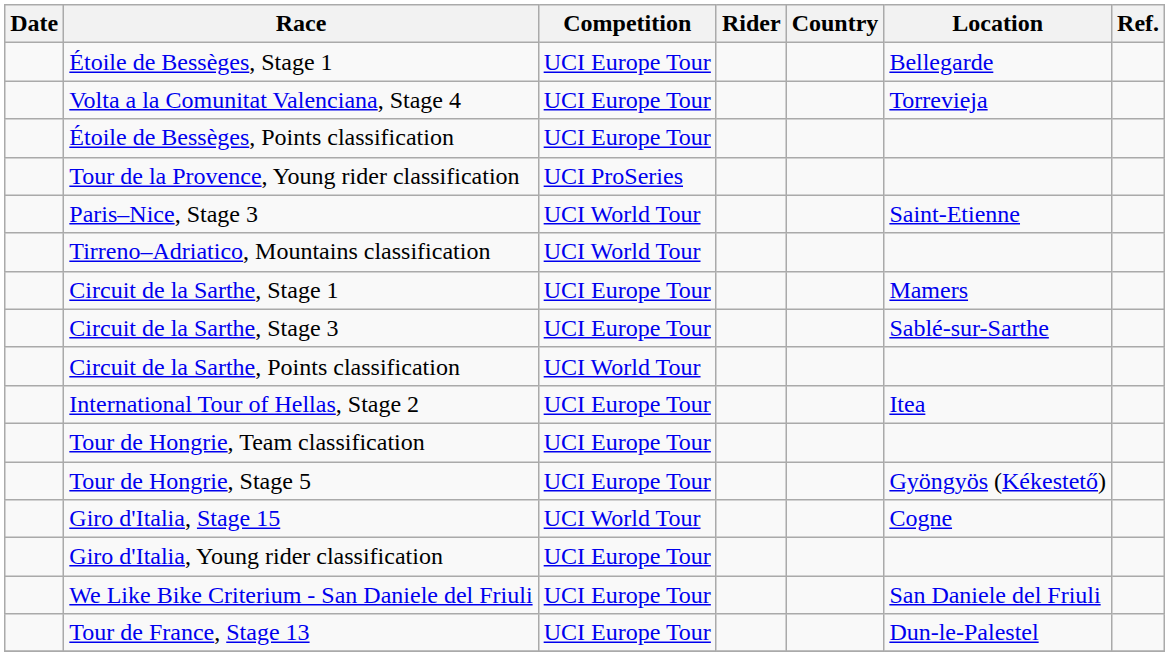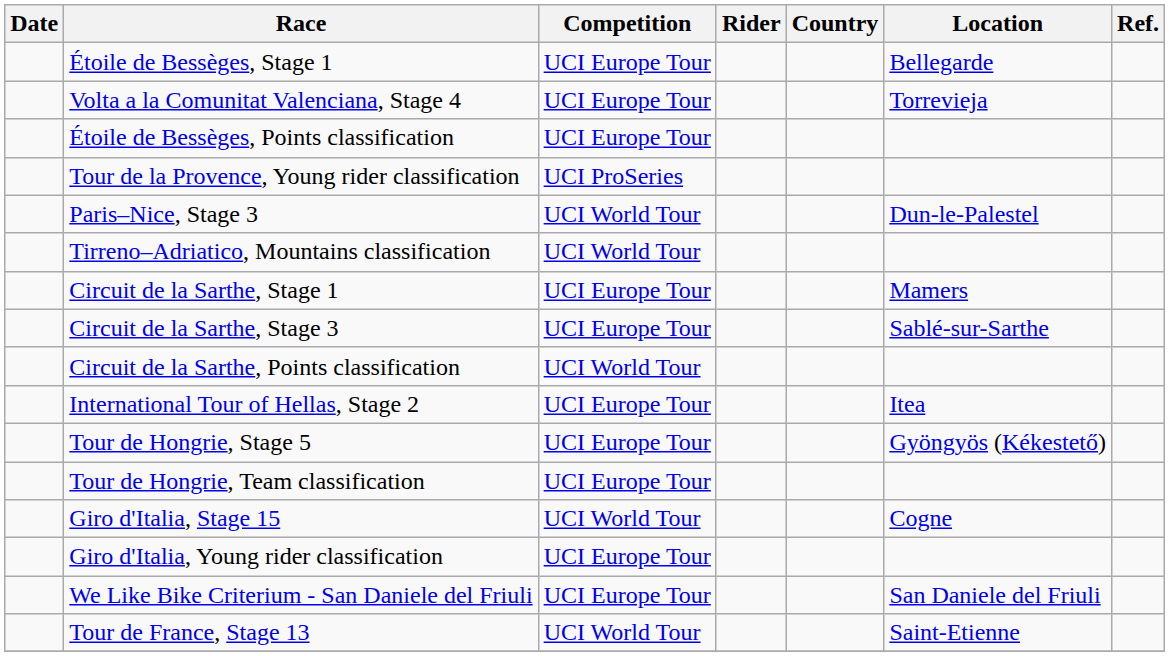 <table class="wikitable sortable">
 <tr>
 <th>Date</th>
 <th>Race</th>
 <th>Competition</th>
 <th>Rider</th>
 <th>Country</th>
 <th>Location</th>
 <th class="unsortable">Ref.</th>
 </tr>
 <tr>
 <td></td>
 <td><a href='#'>Étoile de Bessèges</a>, Stage 1</td>
 <td><a href='#'>UCI Europe Tour</a></td>
 <td></td>
 <td></td>
 <td><a href='#'>Bellegarde</a></td>
 <td align="center"></td>
 </tr>
 <tr>
 <td></td>
 <td><a href='#'>Volta a la Comunitat Valenciana</a>, Stage 4</td>
 <td><a href='#'>UCI Europe Tour</a></td>
 <td></td>
 <td></td>
 <td><a href='#'>Torrevieja</a></td>
 <td align="center"></td>
 </tr>
 <tr>
 <td></td>
 <td><a href='#'>Étoile de Bessèges</a>, Points classification</td>
 <td><a href='#'>UCI Europe Tour</a></td>
 <td></td>
 <td></td>
 <td></td>
 <td align="center"></td>
 </tr>
 <tr>
 <td></td>
 <td><a href='#'>Tour de la Provence</a>, Young rider classification</td>
 <td><a href='#'>UCI ProSeries</a></td>
 <td></td>
 <td></td>
 <td></td>
 <td align="center"></td>
 </tr>
 <tr>
 <td></td>
 <td><a href='#'>Paris–Nice</a>, Stage 3</td>
 <td><a href='#'>UCI World Tour</a></td>
 <td></td>
 <td></td>
-<td><a href='#'>Saint-Etienne</a></td>
+<td><a href='#'>Dun-le-Palestel</a></td>
 <td align="center"></td>
 </tr>
 <tr>
 <td></td>
 <td><a href='#'>Tirreno–Adriatico</a>, Mountains classification</td>
 <td><a href='#'>UCI World Tour</a></td>
 <td></td>
 <td></td>
 <td></td>
 <td align="center"></td>
 </tr>
 <tr>
 <td></td>
 <td><a href='#'>Circuit de la Sarthe</a>, Stage 1</td>
 <td><a href='#'>UCI Europe Tour</a></td>
 <td></td>
 <td></td>
 <td><a href='#'>Mamers</a></td>
 <td align="center"></td>
 </tr>
 <tr>
 <td></td>
 <td><a href='#'>Circuit de la Sarthe</a>, Stage 3</td>
 <td><a href='#'>UCI Europe Tour</a></td>
 <td></td>
 <td></td>
 <td><a href='#'>Sablé-sur-Sarthe</a></td>
 <td align="center"></td>
 </tr>
 <tr>
 <td></td>
 <td><a href='#'>Circuit de la Sarthe</a>, Points classification</td>
 <td><a href='#'>UCI World Tour</a></td>
 <td></td>
 <td></td>
 <td></td>
 <td align="center"></td>
 </tr>
 <tr>
 <td></td>
 <td><a href='#'>International Tour of Hellas</a>, Stage 2</td>
 <td><a href='#'>UCI Europe Tour</a></td>
 <td></td>
 <td></td>
 <td><a href='#'>Itea</a></td>
 <td align="center"></td>
 </tr>
 <tr>
 <td></td>
+<td><a href='#'>Tour de Hongrie</a>, Stage 5</td>
+<td><a href='#'>UCI Europe Tour</a></td>
+<td></td>
+<td></td>
+<td><a href='#'>Gyöngyös</a> (<a href='#'>Kékestető</a>)</td>
+<td align="center"></td>
+</tr>
+<tr>
+<td></td>
 <td><a href='#'>Tour de Hongrie</a>, Team classification</td>
 <td><a href='#'>UCI Europe Tour</a></td>
 <td align="center"></td>
 <td></td>
 <td></td>
-<td align="center"></td>
-</tr>
-<tr>
-<td></td>
-<td><a href='#'>Tour de Hongrie</a>, Stage 5</td>
-<td><a href='#'>UCI Europe Tour</a></td>
-<td></td>
-<td></td>
-<td><a href='#'>Gyöngyös</a> (<a href='#'>Kékestető</a>)</td>
 <td align="center"></td>
 </tr>
 <tr>
 <td></td>
 <td><a href='#'>Giro d'Italia</a>, <a href='#'>Stage 15</a></td>
 <td><a href='#'>UCI World Tour</a></td>
 <td></td>
 <td></td>
 <td><a href='#'>Cogne</a></td>
 <td align="center"></td>
 </tr>
 <tr>
 <td></td>
 <td><a href='#'>Giro d'Italia</a>, Young rider classification</td>
 <td><a href='#'>UCI Europe Tour</a></td>
 <td></td>
 <td></td>
 <td></td>
 <td align="center"></td>
 </tr>
 <tr>
 <td></td>
 <td><a href='#'>We Like Bike Criterium - San Daniele del Friuli</a></td>
 <td><a href='#'>UCI Europe Tour</a></td>
 <td></td>
 <td></td>
 <td><a href='#'>San Daniele del Friuli</a></td>
 <td align="center"></td>
 </tr>
 <tr>
 <td></td>
 <td><a href='#'>Tour de France</a>, <a href='#'>Stage 13</a></td>
-<td><a href='#'>UCI Europe Tour</a></td>
+<td><a href='#'>UCI World Tour</a></td>
 <td></td>
 <td></td>
-<td><a href='#'>Dun-le-Palestel</a></td>
+<td><a href='#'>Saint-Etienne</a></td>
 <td align="center"> </td>
 </tr>
 <tr>
 </tr>
 </table>
